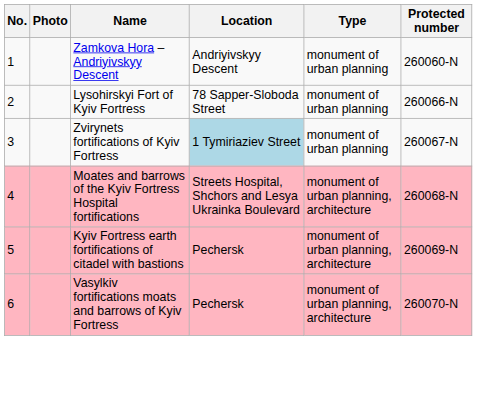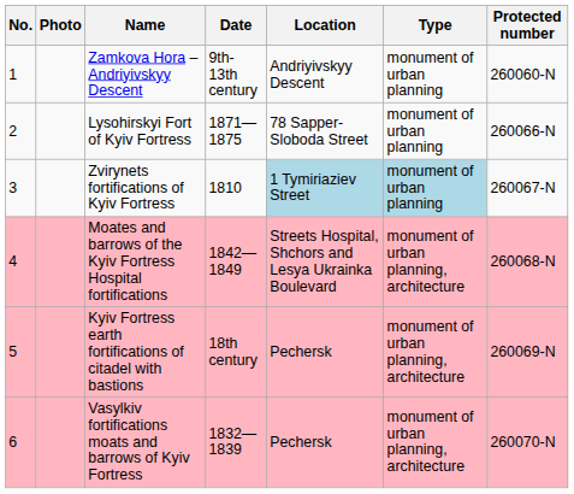 <table class="wikitable">
 <tr>
 <th>No.</th>
 <th>Photo</th>
 <th>Name</th>
+<th>Date</th>
 <th>Location</th>
 <th>Type</th>
 <th>Protected number</th>
 </tr>
 <tr>
 <td>1</td>
 <td></td>
 <td><a href='#'>Zamkova Hora</a> – <a href='#'>Andriyivskyy Descent</a></td>
+<td>9th-13th century</td>
 <td>Andriyivskyy Descent</td>
 <td>monument of urban planning</td>
 <td>260060-N</td>
 </tr>
 <tr>
 <td>2</td>
 <td></td>
 <td>Lysohirskyi Fort of Kyiv Fortress</td>
+<td>1871—1875</td>
 <td>78 Sapper-Sloboda Street</td>
 <td>monument of urban planning</td>
 <td>260066-N</td>
 </tr>
 <tr>
 <td>3</td>
 <td></td>
 <td>Zvirynets fortifications of Kyiv Fortress</td>
+<td>1810</td>
 <td style="background: lightblue;">1 Tymiriaziev Street</td>
-<td>monument of urban planning</td>
+<td style="background: lightblue;">monument of urban planning</td>
 <td>260067-N</td>
 </tr>
 <tr bgcolor=lightpink>
 <td>4</td>
 <td></td>
 <td>Moates and barrows of the Kyiv Fortress Hospital fortifications</td>
+<td>1842—1849</td>
 <td>Streets Hospital, Shchors and Lesya Ukrainka Boulevard</td>
 <td>monument of urban planning, architecture</td>
 <td>260068-N</td>
 </tr>
 <tr bgcolor=lightpink>
 <td>5</td>
 <td></td>
 <td>Kyiv Fortress earth fortifications of citadel with bastions</td>
+<td>18th century</td>
 <td>Pechersk</td>
 <td>monument of urban planning, architecture</td>
 <td>260069-N</td>
 </tr>
 <tr bgcolor=lightpink>
 <td>6</td>
 <td></td>
 <td>Vasylkiv fortifications moats and barrows of Kyiv Fortress</td>
+<td>1832—1839</td>
 <td>Pechersk</td>
 <td>monument of urban planning, architecture</td>
 <td>260070-N</td>
 </tr>
 </table>
